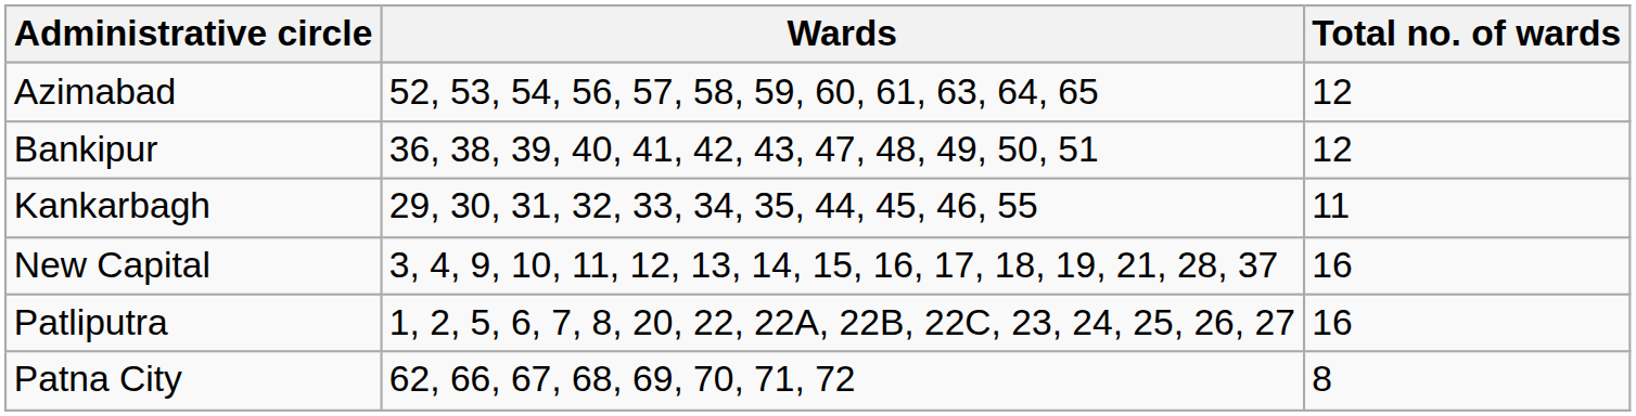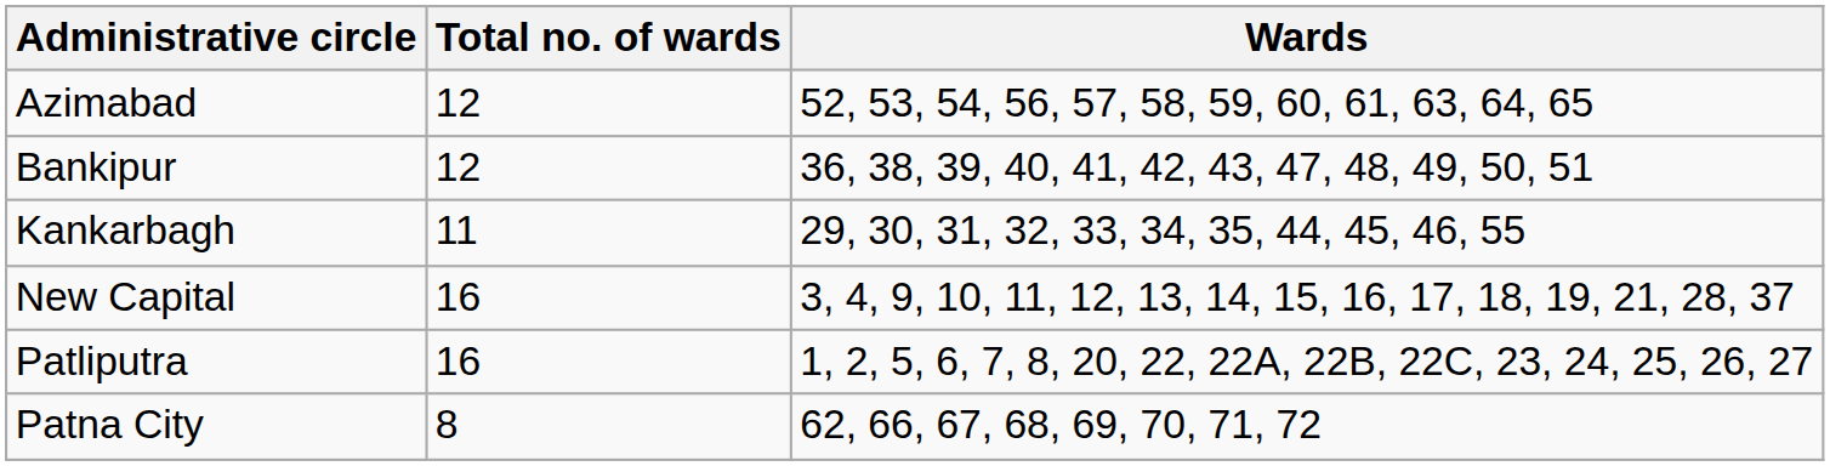 <table class="wikitable sortable">
 <tr>
 <th>Administrative circle</th>
+<th>Total no. of wards</th>
 <th>Wards</th>
-<th>Total no. of wards</th>
 </tr>
 <tr>
 <td>Azimabad</td>
+<td>12</td>
 <td>52, 53, 54, 56, 57, 58, 59, 60, 61, 63, 64, 65</td>
-<td>12</td>
 </tr>
 <tr>
 <td>Bankipur</td>
+<td>12</td>
 <td>36, 38, 39, 40, 41, 42, 43, 47, 48, 49, 50, 51</td>
-<td>12</td>
 </tr>
 <tr>
 <td>Kankarbagh</td>
+<td>11</td>
 <td>29, 30, 31, 32, 33, 34, 35, 44, 45, 46, 55</td>
-<td>11</td>
 </tr>
 <tr>
 <td>New Capital</td>
+<td>16</td>
 <td>3, 4, 9, 10, 11, 12, 13, 14, 15, 16, 17, 18, 19, 21, 28, 37</td>
-<td>16</td>
 </tr>
 <tr>
 <td>Patliputra</td>
+<td>16</td>
 <td>1, 2, 5, 6, 7, 8, 20, 22, 22A, 22B, 22C, 23, 24, 25, 26, 27</td>
-<td>16</td>
 </tr>
 <tr>
 <td>Patna City</td>
+<td>8</td>
 <td>62, 66, 67, 68, 69, 70, 71, 72</td>
-<td>8</td>
 </tr>
 </table>
